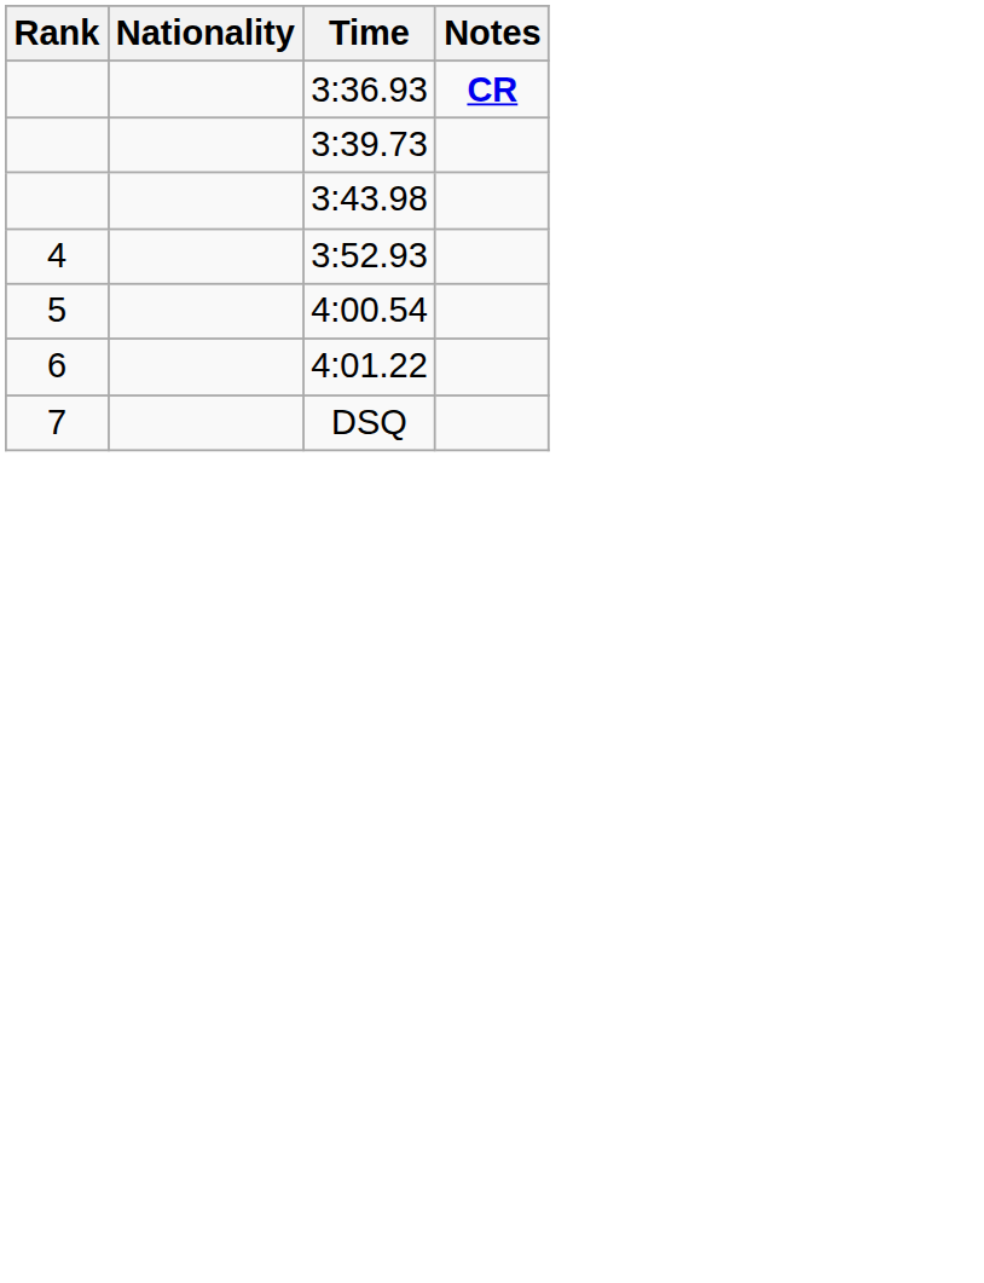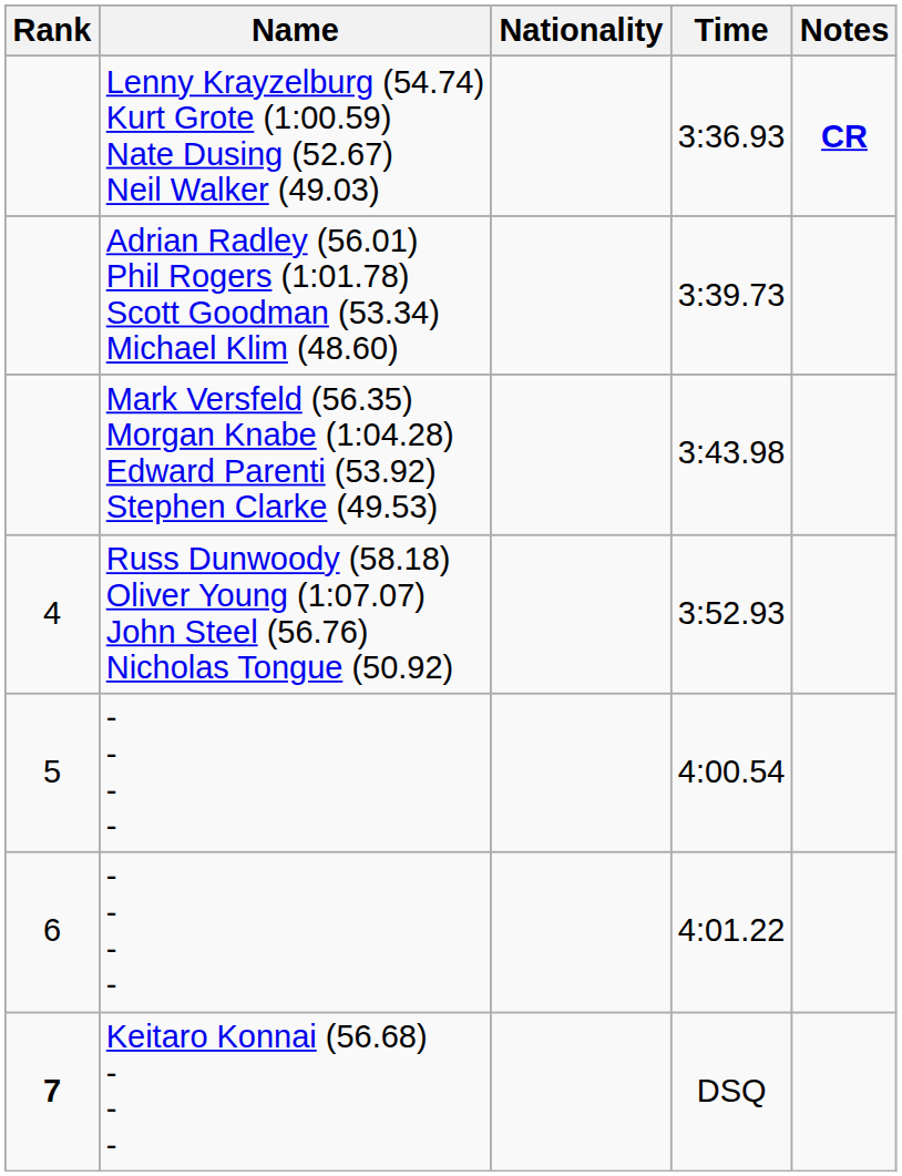 <table class="wikitable sortable" style="text-align:center">
 <tr>
 <th>Rank</th>
+<th>Name</th>
 <th>Nationality</th>
 <th>Time</th>
 <th>Notes</th>
 </tr>
 <tr>
 <td></td>
+<td align=left><a href='#'>Lenny Krayzelburg</a> (54.74) <br> <a href='#'>Kurt Grote</a> (1:00.59) <br> <a href='#'>Nate Dusing</a> (52.67) <br> <a href='#'>Neil Walker</a> (49.03)</td>
 <td align=left></td>
 <td>3:36.93</td>
 <td><strong><a href='#'>CR</a></strong></td>
 </tr>
 <tr>
 <td></td>
+<td align=left><a href='#'>Adrian Radley</a> (56.01) <br> <a href='#'>Phil Rogers</a> (1:01.78) <br> <a href='#'>Scott Goodman</a> (53.34) <br> <a href='#'>Michael Klim</a> (48.60)</td>
 <td align=left></td>
 <td>3:39.73</td>
 <td></td>
 </tr>
 <tr>
 <td></td>
+<td align=left><a href='#'>Mark Versfeld</a> (56.35) <br> <a href='#'>Morgan Knabe</a> (1:04.28) <br> <a href='#'>Edward Parenti</a> (53.92) <br> <a href='#'>Stephen Clarke</a> (49.53)</td>
 <td align=left></td>
 <td>3:43.98</td>
 <td></td>
 </tr>
 <tr>
 <td>4</td>
+<td align=left><a href='#'>Russ Dunwoody</a> (58.18) <br> <a href='#'>Oliver Young</a> (1:07.07) <br> <a href='#'>John Steel</a> (56.76) <br> <a href='#'>Nicholas Tongue</a> (50.92)</td>
 <td align=left></td>
 <td>3:52.93</td>
 <td></td>
 </tr>
 <tr>
 <td>5</td>
+<td align=left>- <br> - <br> - <br> -</td>
 <td align=left></td>
 <td>4:00.54</td>
 <td></td>
 </tr>
 <tr>
 <td>6</td>
+<td align=left>- <br> - <br> - <br> -</td>
 <td align=left></td>
 <td>4:01.22</td>
 <td></td>
 </tr>
 <tr>
-<td>7</td>
+<td><strong>7</strong></td>
+<td align=left><a href='#'>Keitaro Konnai</a> (56.68) <br> - <br> - <br> -</td>
 <td align=left></td>
 <td>DSQ</td>
 <td></td>
 </tr>
 </table>
